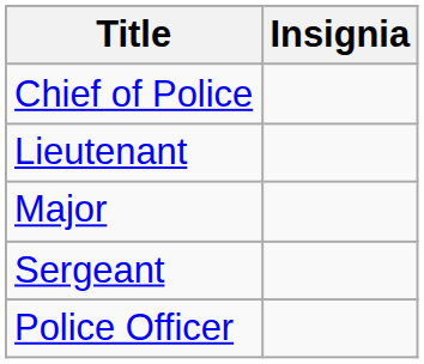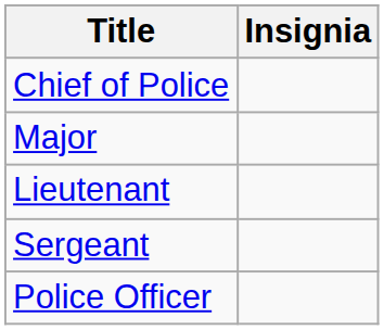 <table border="1" cellspacing="0" cellpadding="5" style="border-collapse:collapse;" class="wikitable">
 <tr>
 <th>Title</th>
 <th>Insignia</th>
 </tr>
 <tr>
 <td><a href='#'>Chief of Police</a></td>
 <td></td>
 </tr>
 <tr>
-<td><a href='#'>Lieutenant</a></td>
+<td><a href='#'>Major</a></td>
 <td></td>
 </tr>
 <tr>
-<td><a href='#'>Major</a></td>
+<td><a href='#'>Lieutenant</a></td>
 <td></td>
 </tr>
 <tr>
 <td><a href='#'>Sergeant</a></td>
 <td></td>
 </tr>
 <tr>
 <td><a href='#'>Police Officer</a></td>
 <td></td>
 </tr>
 </table>
